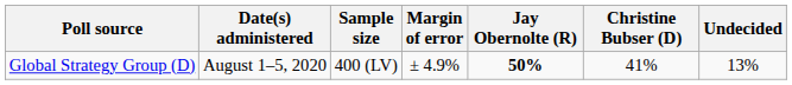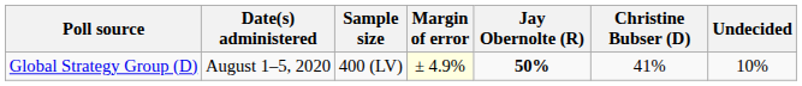 <table class="wikitable" style="text-align:center;">
 <tr>
 <th>Poll source</th>
 <th>Date(s)<br>administered</th>
 <th>Sample<br>size</th>
 <th>Margin<br>of error</th>
 <th style="width:100px;">Jay<br>Obernolte (R)</th>
 <th style="width:100px;">Christine<br>Bubser (D)</th>
 <th>Undecided</th>
 </tr>
 <tr>
 <td style="text-align:left;"><a href='#'>Global Strategy Group (D)</a></td>
 <td>August 1–5, 2020</td>
 <td>400 (LV)</td>
-<td>± 4.9%</td>
+<td style="background: lightyellow;">± 4.9%</td>
 <td><strong>50%</strong></td>
 <td>41%</td>
-<td>13%</td>
+<td>10%</td>
 </tr>
 </table>
